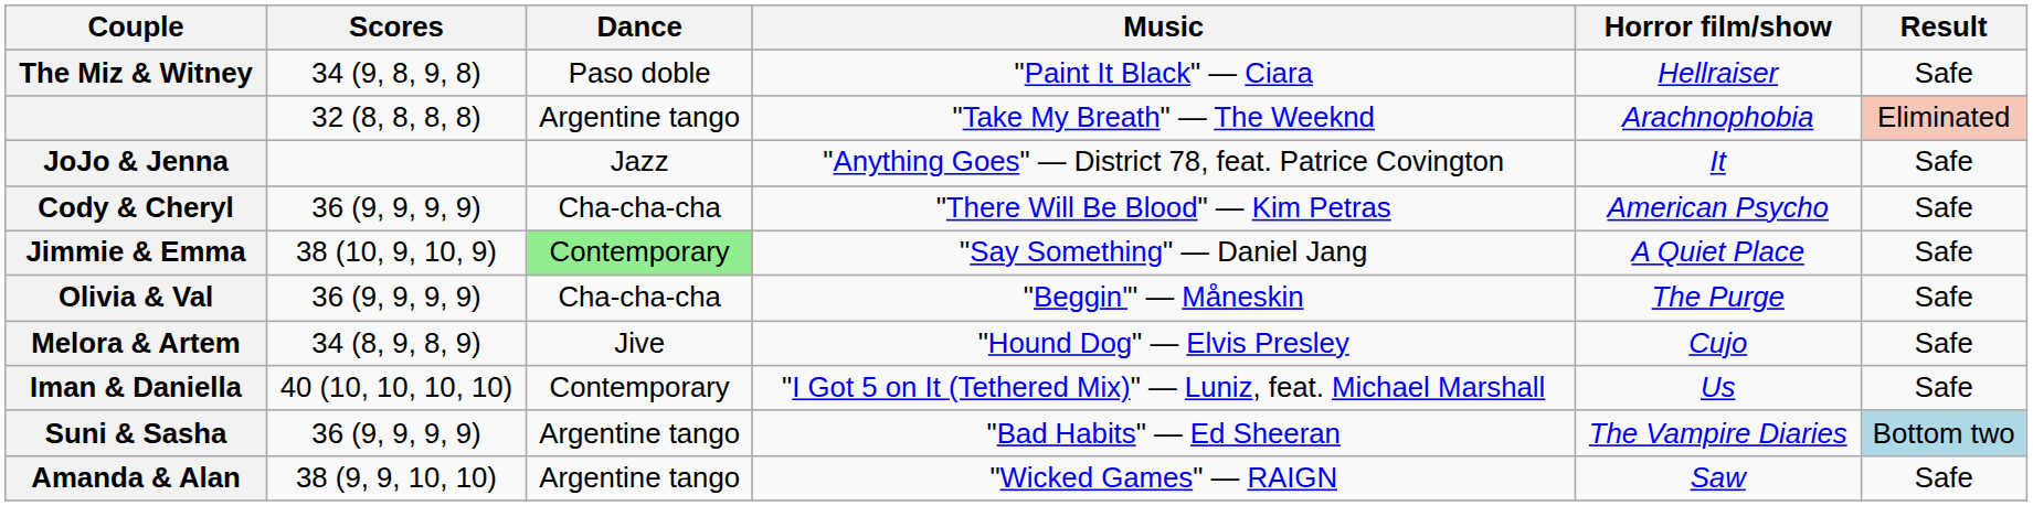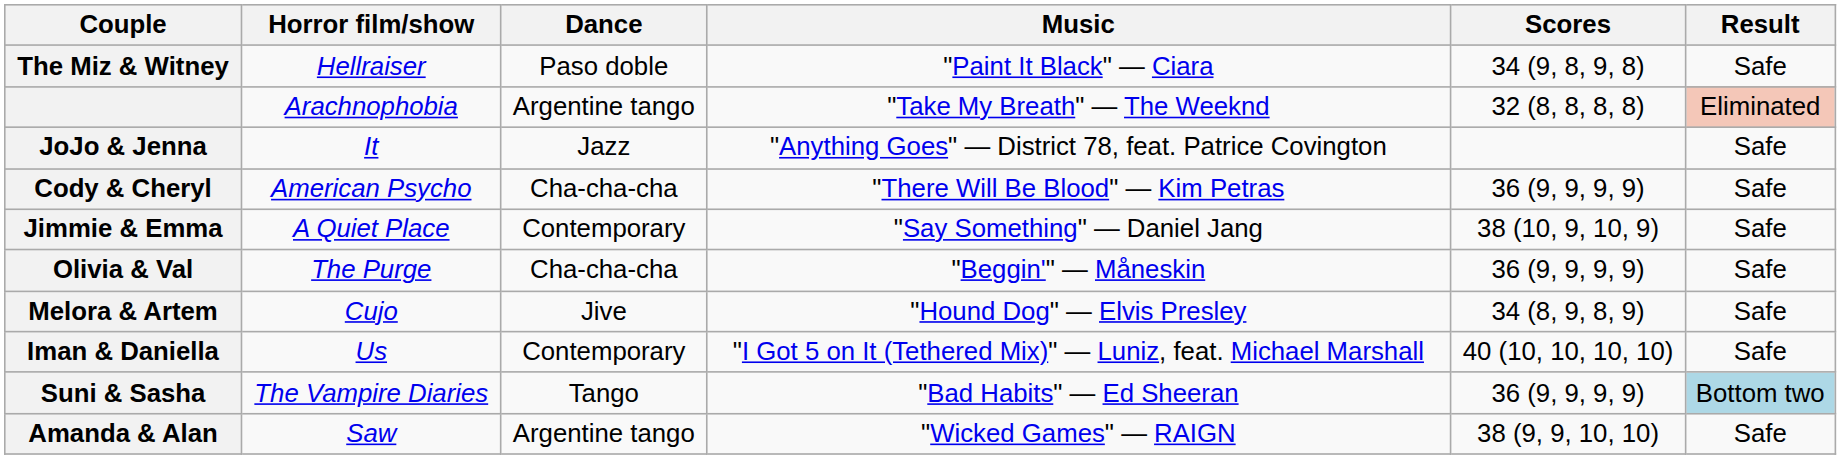 <table class="wikitable sortable" style="text-align:center; width: 90%">
 <tr>
 <th scope="col">Couple</th>
-<th scope="col">Scores</th>
+<th scope="col" class="unsortable">Horror film/show</th>
 <th scope="col" class="unsortable">Dance</th>
 <th scope="col" class="unsortable">Music</th>
-<th scope="col" class="unsortable">Horror film/show</th>
+<th scope="col">Scores</th>
 <th scope="col" class="unsortable">Result</th>
 </tr>
 <tr>
 <th scope="row">The Miz & Witney</th>
-<td>34 (9, 8, 9, 8)</td>
+<td><em><a href='#'>Hellraiser</a></em></td>
 <td>Paso doble</td>
 <td>"<a href='#'>Paint It Black</a>" — <a href='#'>Ciara</a></td>
-<td><em><a href='#'>Hellraiser</a></em></td>
+<td>34 (9, 8, 9, 8)</td>
 <td>Safe</td>
 </tr>
 <tr>
 <th scope="row"></th>
-<td>32 (8, 8, 8, 8)</td>
+<td><em><a href='#'>Arachnophobia</a></em></td>
 <td>Argentine tango</td>
 <td>"<a href='#'>Take My Breath</a>" — <a href='#'>The Weeknd</a></td>
-<td><em><a href='#'>Arachnophobia</a></em></td>
+<td>32 (8, 8, 8, 8)</td>
 <td bgcolor=f4c7b8>Eliminated</td>
 </tr>
 <tr>
 <th scope="row">JoJo & Jenna</th>
-<td></td>
+<td><em><a href='#'>It</a></em></td>
 <td>Jazz</td>
 <td>"<a href='#'>Anything Goes</a>" — District 78, feat. Patrice Covington</td>
-<td><em><a href='#'>It</a></em></td>
+<td></td>
 <td>Safe</td>
 </tr>
 <tr>
 <th scope="row">Cody & Cheryl</th>
-<td>36 (9, 9, 9, 9)</td>
+<td><em><a href='#'>American Psycho</a></em></td>
 <td>Cha-cha-cha</td>
 <td>"<a href='#'>There Will Be Blood</a>" — <a href='#'>Kim Petras</a></td>
-<td><em><a href='#'>American Psycho</a></em></td>
+<td>36 (9, 9, 9, 9)</td>
 <td>Safe</td>
 </tr>
 <tr>
 <th scope="row">Jimmie & Emma</th>
+<td><em><a href='#'>A Quiet Place</a></em></td>
+<td>Contemporary</td>
+<td>"<a href='#'>Say Something</a>" — Daniel Jang</td>
 <td>38 (10, 9, 10, 9)</td>
-<td style="background: lightgreen;">Contemporary</td>
-<td>"<a href='#'>Say Something</a>" — Daniel Jang</td>
-<td><em><a href='#'>A Quiet Place</a></em></td>
 <td>Safe</td>
 </tr>
 <tr>
 <th scope="row">Olivia & Val</th>
-<td>36 (9, 9, 9, 9)</td>
+<td><em><a href='#'>The Purge</a></em></td>
 <td>Cha-cha-cha</td>
 <td>"<a href='#'>Beggin'</a>" — <a href='#'>Måneskin</a></td>
-<td><em><a href='#'>The Purge</a></em></td>
+<td>36 (9, 9, 9, 9)</td>
 <td>Safe</td>
 </tr>
 <tr>
 <th scope="row">Melora & Artem</th>
-<td>34 (8, 9, 8, 9)</td>
+<td><em><a href='#'>Cujo</a></em></td>
 <td>Jive</td>
 <td>"<a href='#'>Hound Dog</a>" — <a href='#'>Elvis Presley</a></td>
-<td><em><a href='#'>Cujo</a></em></td>
+<td>34 (8, 9, 8, 9)</td>
 <td>Safe</td>
 </tr>
 <tr>
 <th scope="row">Iman & Daniella</th>
-<td>40 (10, 10, 10, 10)</td>
+<td><em><a href='#'>Us</a></em></td>
 <td>Contemporary</td>
 <td>"<a href='#'>I Got 5 on It (Tethered Mix)</a>" — <a href='#'>Luniz</a>, feat. <a href='#'>Michael Marshall</a></td>
-<td><em><a href='#'>Us</a></em></td>
+<td>40 (10, 10, 10, 10)</td>
 <td>Safe</td>
 </tr>
 <tr>
 <th scope="row">Suni & Sasha</th>
+<td><em><a href='#'>The Vampire Diaries</a></em></td>
+<td>Tango</td>
+<td>"<a href='#'>Bad Habits</a>" — <a href='#'>Ed Sheeran</a></td>
 <td>36 (9, 9, 9, 9)</td>
-<td>Argentine tango</td>
-<td>"<a href='#'>Bad Habits</a>" — <a href='#'>Ed Sheeran</a></td>
-<td><em><a href='#'>The Vampire Diaries</a></em></td>
 <td bgcolor=lightblue>Bottom two</td>
 </tr>
 <tr>
 <th scope="row">Amanda & Alan</th>
-<td>38 (9, 9, 10, 10)</td>
+<td><em><a href='#'>Saw</a></em></td>
 <td>Argentine tango</td>
 <td>"<a href='#'>Wicked Games</a>" — <a href='#'>RAIGN</a></td>
-<td><em><a href='#'>Saw</a></em></td>
+<td>38 (9, 9, 10, 10)</td>
 <td>Safe</td>
 </tr>
 </table>
